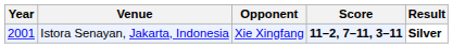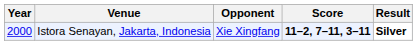 <table class="sortable wikitable" style="font-size: 90%;">
 <tr>
 <th>Year</th>
 <th>Venue</th>
 <th>Opponent</th>
 <th>Score</th>
 <th>Result</th>
 </tr>
 <tr style="background:#ECF2FF">
-<td align="center"><a href='#'>2001</a></td>
+<td align="center"><a href='#'>2000</a></td>
 <td align="left">Istora Senayan, <a href='#'>Jakarta, Indonesia</a></td>
 <td align="left"> <a href='#'>Xie Xingfang</a></td>
 <td align="left"><strong>11–2, 7–11, 3–11</strong></td>
 <td style="text-align:left; background:white"> <strong>Silver</strong></td>
 </tr>
 </table>
